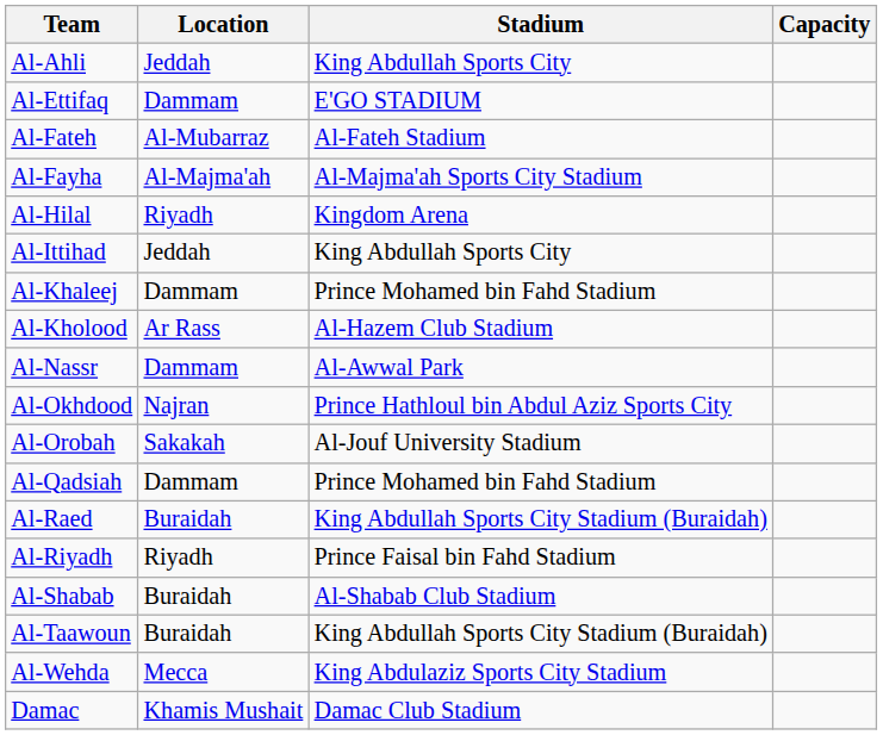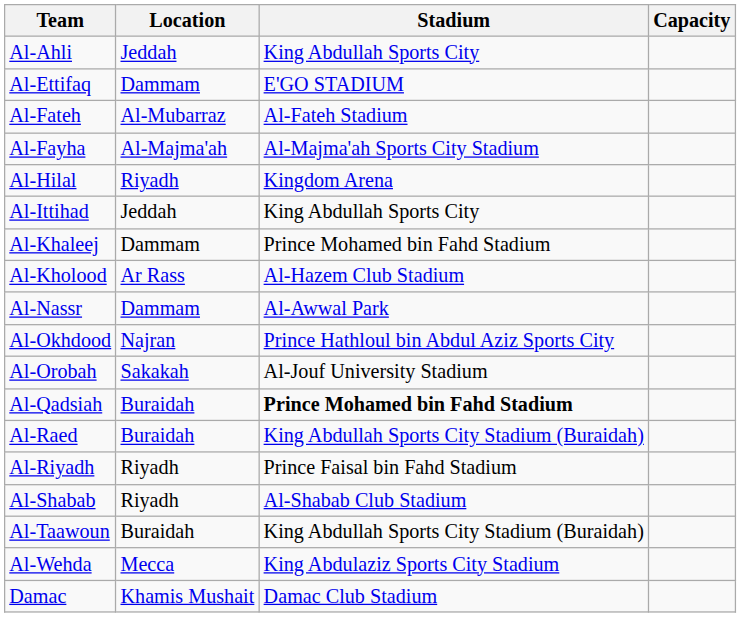 <table class="wikitable sortable">
 <tr>
 <th>Team</th>
 <th>Location</th>
 <th>Stadium</th>
 <th>Capacity</th>
 </tr>
 <tr>
 <td><a href='#'>Al-Ahli</a></td>
 <td><a href='#'>Jeddah</a></td>
 <td><a href='#'>King Abdullah Sports City</a></td>
 <td style="text-align:center"></td>
 </tr>
 <tr>
 <td><a href='#'>Al-Ettifaq</a></td>
 <td><a href='#'>Dammam</a></td>
 <td><a href='#'>E'GO STADIUM</a></td>
 <td style="text-align:center"></td>
 </tr>
 <tr>
 <td><a href='#'>Al-Fateh</a></td>
 <td><a href='#'>Al-Mubarraz</a></td>
 <td><a href='#'>Al-Fateh Stadium</a></td>
 <td style="text-align:center"></td>
 </tr>
 <tr>
 <td><a href='#'>Al-Fayha</a></td>
 <td><a href='#'>Al-Majma'ah</a></td>
 <td><a href='#'>Al-Majma'ah Sports City Stadium</a></td>
 <td style="text-align:center"></td>
 </tr>
 <tr>
 <td><a href='#'>Al-Hilal</a></td>
 <td><a href='#'>Riyadh</a></td>
 <td><a href='#'>Kingdom Arena</a></td>
 <td style="text-align:center"></td>
 </tr>
 <tr>
 <td><a href='#'>Al-Ittihad</a></td>
 <td>Jeddah</td>
 <td>King Abdullah Sports City</td>
 <td style="text-align:center"></td>
 </tr>
 <tr>
 <td><a href='#'>Al-Khaleej</a></td>
 <td>Dammam</td>
 <td>Prince Mohamed bin Fahd Stadium</td>
 <td style="text-align:center"></td>
 </tr>
 <tr>
 <td><a href='#'>Al-Kholood</a></td>
 <td><a href='#'>Ar Rass</a></td>
 <td><a href='#'>Al-Hazem Club Stadium</a></td>
 <td style="text-align:center"></td>
 </tr>
 <tr>
 <td><a href='#'>Al-Nassr</a></td>
 <td><a href='#'>Dammam</a></td>
 <td><a href='#'>Al-Awwal Park</a></td>
 <td style="text-align:center"></td>
 </tr>
 <tr>
 <td><a href='#'>Al-Okhdood</a></td>
 <td><a href='#'>Najran</a></td>
 <td><a href='#'>Prince Hathloul bin Abdul Aziz Sports City</a></td>
 <td style="text-align:center"></td>
 </tr>
 <tr>
 <td><a href='#'>Al-Orobah</a></td>
 <td><a href='#'>Sakakah</a></td>
 <td>Al-Jouf University Stadium</td>
 <td style="text-align:center"></td>
 </tr>
 <tr>
 <td><a href='#'>Al-Qadsiah</a></td>
-<td>Dammam</td>
-<td>Prince Mohamed bin Fahd Stadium</td>
+<td><a href='#'>Buraidah</a></td>
+<td><strong>Prince Mohamed bin Fahd Stadium</strong></td>
 <td style="text-align:center"></td>
 </tr>
 <tr>
 <td><a href='#'>Al-Raed</a></td>
 <td><a href='#'>Buraidah</a></td>
 <td><a href='#'>King Abdullah Sports City Stadium (Buraidah)</a></td>
 <td style="text-align:center"></td>
 </tr>
 <tr>
 <td><a href='#'>Al-Riyadh</a></td>
 <td>Riyadh</td>
 <td>Prince Faisal bin Fahd Stadium</td>
 <td style="text-align:center"></td>
 </tr>
 <tr>
 <td><a href='#'>Al-Shabab</a></td>
-<td>Buraidah</td>
+<td>Riyadh</td>
 <td><a href='#'>Al-Shabab Club Stadium</a></td>
 <td style="text-align:center"></td>
 </tr>
 <tr>
 <td><a href='#'>Al-Taawoun</a></td>
 <td>Buraidah</td>
 <td>King Abdullah Sports City Stadium (Buraidah)</td>
 <td style="text-align:center"></td>
 </tr>
 <tr>
 <td><a href='#'>Al-Wehda</a></td>
 <td><a href='#'>Mecca</a></td>
 <td><a href='#'> King Abdulaziz Sports City Stadium</a></td>
 <td style="text-align:center"></td>
 </tr>
 <tr>
 <td><a href='#'>Damac</a></td>
 <td><a href='#'>Khamis Mushait</a></td>
 <td><a href='#'>Damac Club Stadium</a></td>
 <td style="text-align:center"></td>
 </tr>
 </table>
